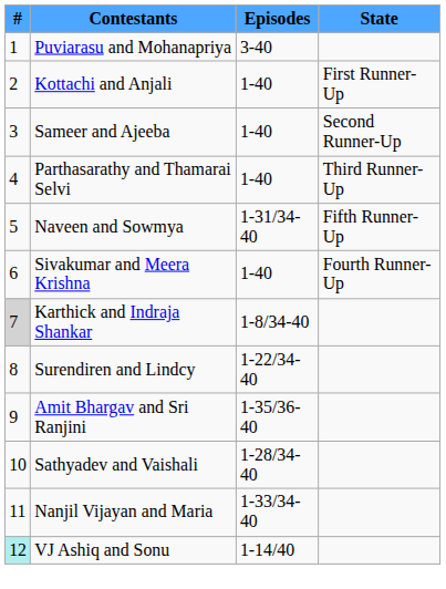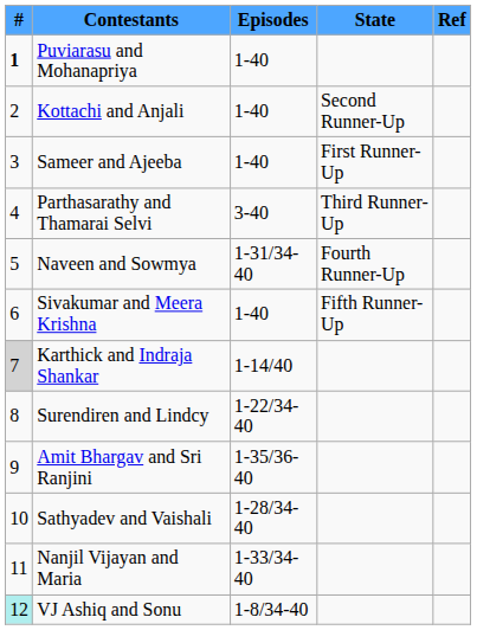 <table class="wikitable" width="45%">
 <tr>
 <th scope="col" style ="background: #4da6ff;"style="background: maroon ;color:white">#</th>
 <th scope="col" style ="background: #4da6ff;"style="background: maroon ;color:white">Contestants</th>
 <th scope="col" style ="background: #4da6ff;"style="background: maroon ;color:white">Episodes</th>
 <th scope="col" style ="background: #4da6ff;"style="background: maroon ;color:white">State</th>
+<th scope="col" style ="background: #4da6ff;"style="background: maroon ;color:white">Ref</th>
 </tr>
 <tr>
-<td>1</td>
+<td><strong>1</strong></td>
 <td><a href='#'>Puviarasu</a> and Mohanapriya</td>
-<td>3-40</td>
+<td>1-40</td>
+<td></td>
 <td></td>
 </tr>
 <tr>
 <td>2</td>
 <td><a href='#'>Kottachi</a> and Anjali</td>
 <td>1-40</td>
-<td>First  Runner-Up </td>
+<td>Second Runner-Up </td>
+<td></td>
 </tr>
 <tr>
 <td>3</td>
 <td>Sameer and Ajeeba</td>
 <td>1-40</td>
-<td>Second Runner-Up </td>
+<td>First  Runner-Up </td>
+<td></td>
 </tr>
 <tr>
 <td>4</td>
 <td>Parthasarathy and Thamarai Selvi</td>
-<td>1-40</td>
+<td>3-40</td>
 <td>Third Runner-Up </td>
+<td></td>
 </tr>
 <tr>
 <td>5</td>
 <td>Naveen and Sowmya</td>
 <td>1-31/34-40</td>
-<td>Fifth Runner-Up </td>
+<td>Fourth Runner-Up </td>
+<td></td>
 </tr>
 <tr>
 <td>6</td>
 <td>Sivakumar and <a href='#'>Meera Krishna</a></td>
 <td>1-40</td>
-<td>Fourth Runner-Up </td>
+<td>Fifth Runner-Up </td>
+<td></td>
 </tr>
 <tr>
 <td style="background: lightgrey;">7</td>
 <td>Karthick and <a href='#'>Indraja Shankar</a></td>
-<td>1-8/34-40</td>
+<td>1-14/40</td>
+<td></td>
 <td></td>
 </tr>
 <tr>
 <td>8</td>
 <td>Surendiren and Lindcy</td>
 <td>1-22/34-40</td>
 <td></td>
+<td></td>
 </tr>
 <tr>
 <td>9</td>
 <td><a href='#'>Amit Bhargav</a> and Sri Ranjini</td>
 <td>1-35/36-40</td>
+<td></td>
 <td></td>
 </tr>
 <tr>
 <td>10</td>
 <td>Sathyadev and Vaishali</td>
 <td>1-28/34-40</td>
 <td></td>
+<td></td>
 </tr>
 <tr>
 <td>11</td>
 <td>Nanjil Vijayan and Maria</td>
 <td>1-33/34-40</td>
 <td></td>
+<td></td>
 </tr>
 <tr>
 <td style="background: paleturquoise;">12</td>
 <td>VJ Ashiq and Sonu</td>
-<td>1-14/40</td>
+<td>1-8/34-40</td>
+<td></td>
 <td></td>
 </tr>
 </table>
